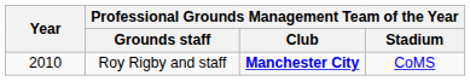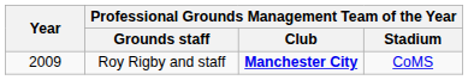 <table class="wikitable" style="text-align:center">
 <tr>
 <th rowspan="2">Year</th>
 <th colspan="3">Professional Grounds Management Team of the Year</th>
 </tr>
 <tr>
 <th>Grounds staff</th>
 <th>Club</th>
 <th>Stadium</th>
 </tr>
 <tr>
-<td align="center" width="80">2010</td>
+<td align="center" width="80">2009</td>
 <td width="160">Roy Rigby and staff</td>
 <td width="130"><strong><a href='#'>Manchester City</a></strong></td>
 <td width="100"><a href='#'>CoMS</a></td>
 </tr>
 </table>
